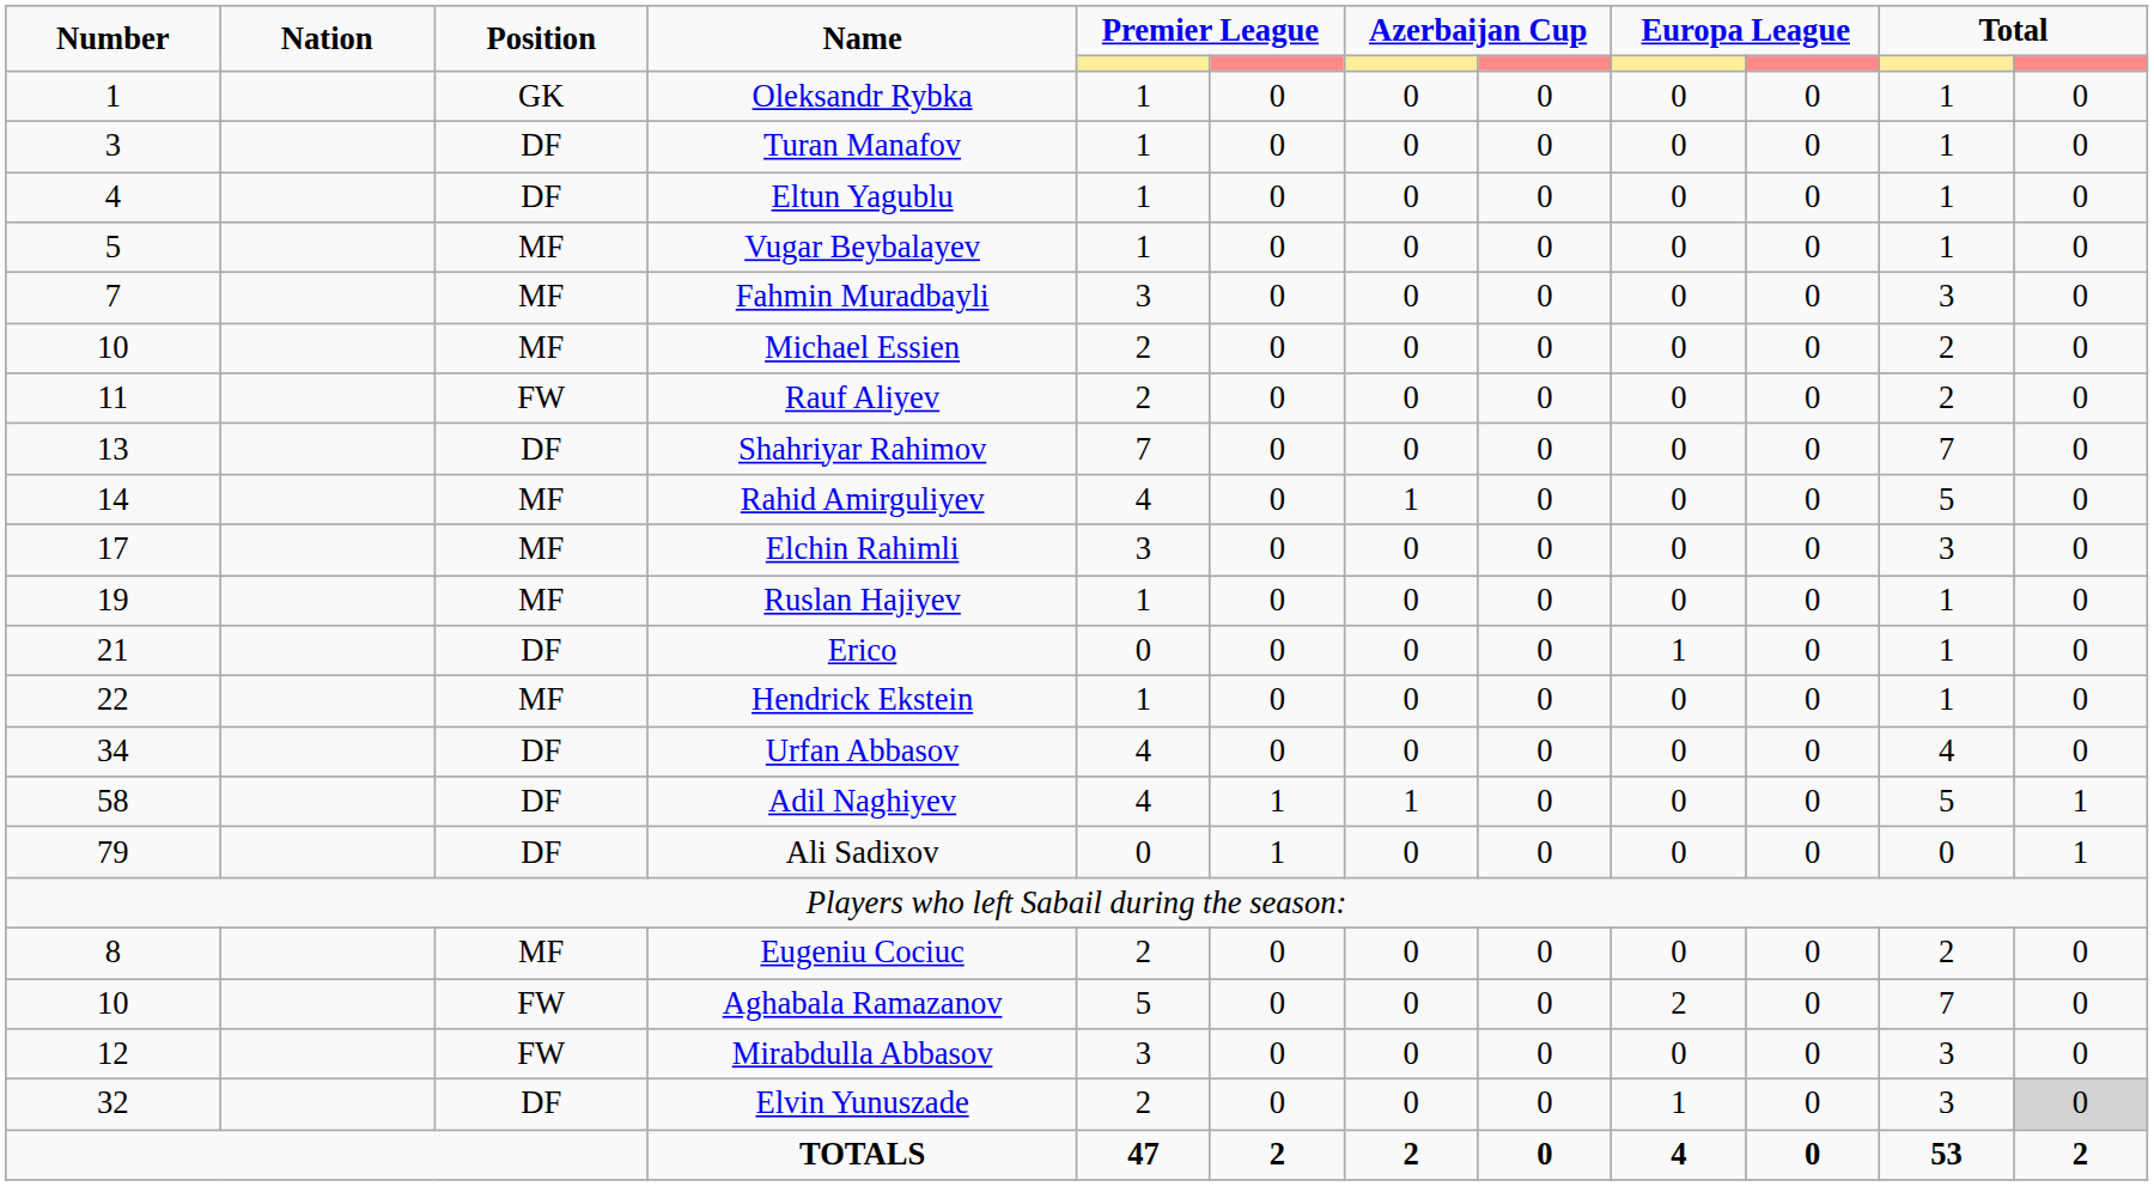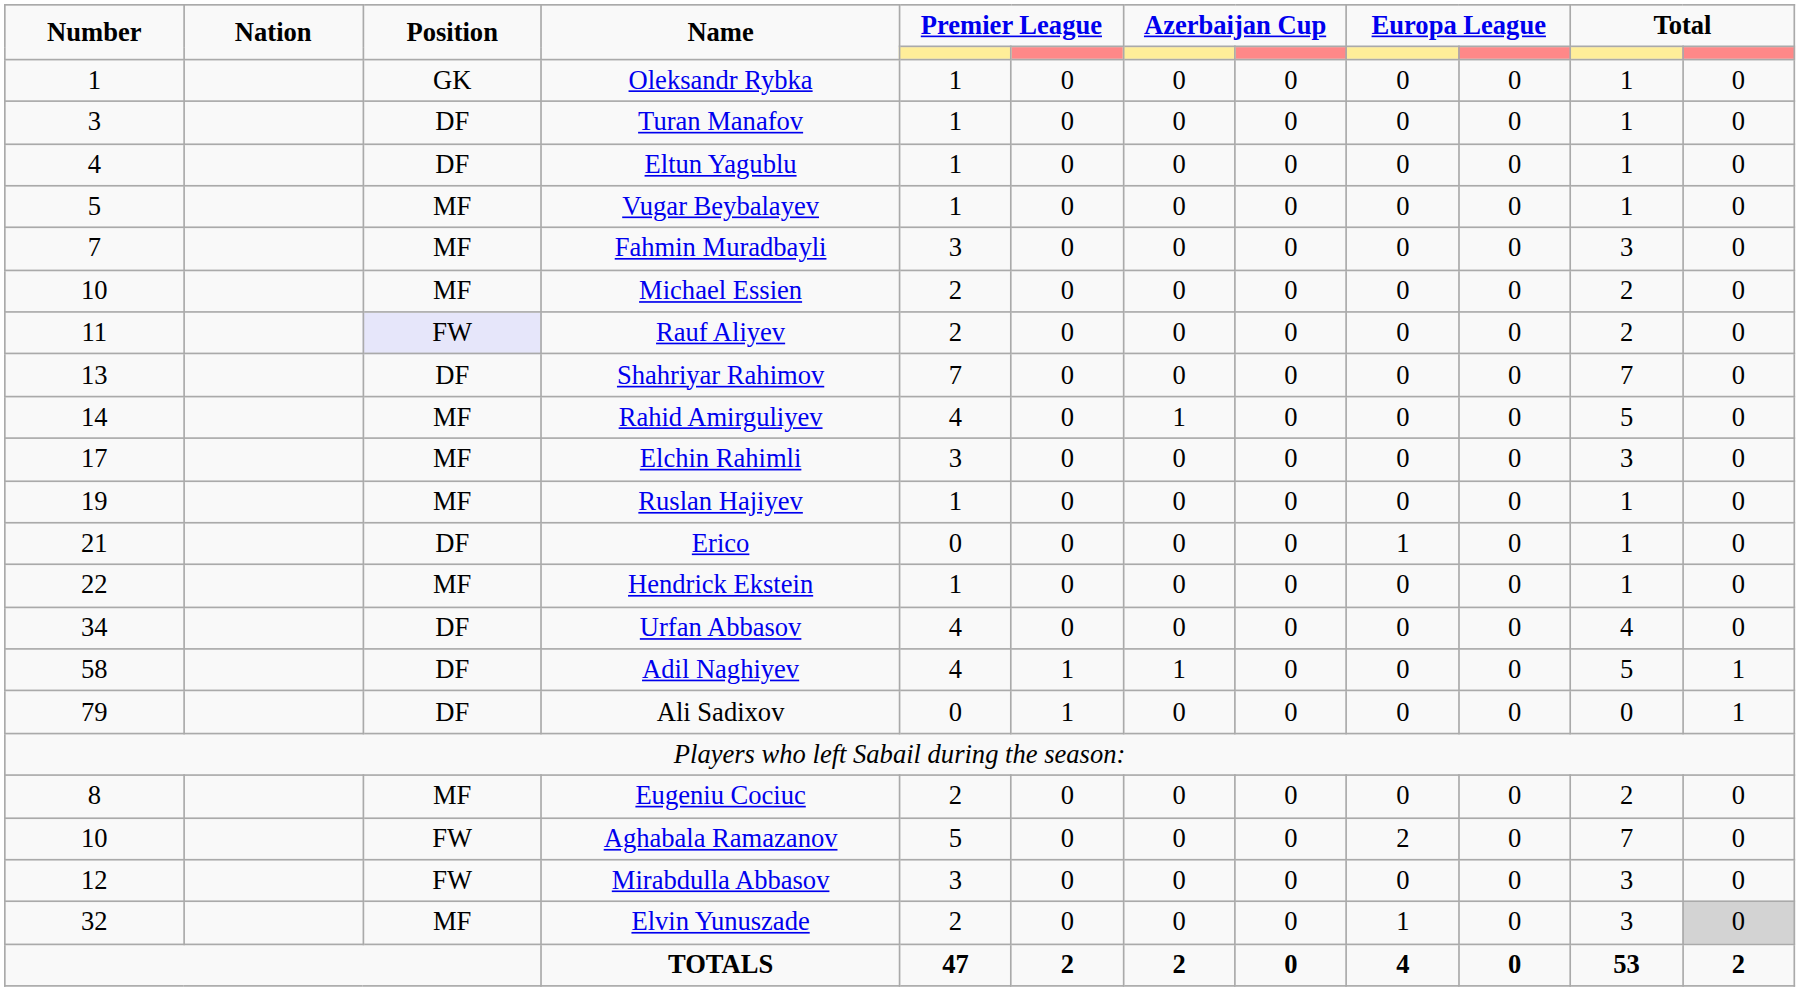 <table class="wikitable" style="font-size: 100%; text-align: center;">
 <tr>
 <td rowspan="2" width="10%" align="center"><strong>Number</strong></td>
 <td rowspan="2" width="10%" align="center"><strong>Nation</strong></td>
 <td rowspan="2" width="10%" align="center"><strong>Position</strong></td>
 <td rowspan="2" width="20%" align="center"><strong>Name</strong></td>
 <td colspan="2" align="center"><strong><a href='#'>Premier League</a></strong></td>
 <td colspan="2" align="center"><strong><a href='#'>Azerbaijan Cup</a></strong></td>
 <td colspan="2" align="center"><strong><a href='#'>Europa League</a></strong></td>
 <td colspan="2" align="center"><strong>Total</strong></td>
 </tr>
 <tr>
 <th width=60 style="background: #FFEE99"></th>
 <th width=60 style="background: #FF8888"></th>
 <th width=60 style="background: #FFEE99"></th>
 <th width=60 style="background: #FF8888"></th>
 <th width=60 style="background: #FFEE99"></th>
 <th width=60 style="background: #FF8888"></th>
 <th width=60 style="background: #FFEE99"></th>
 <th width=60 style="background: #FF8888"></th>
 </tr>
 <tr>
 <td>1</td>
 <td></td>
 <td>GK</td>
 <td><a href='#'>Oleksandr Rybka</a></td>
 <td>1</td>
 <td>0</td>
 <td>0</td>
 <td>0</td>
 <td>0</td>
 <td>0</td>
 <td>1</td>
 <td>0</td>
 </tr>
 <tr>
 <td>3</td>
 <td></td>
 <td>DF</td>
 <td><a href='#'>Turan Manafov</a></td>
 <td>1</td>
 <td>0</td>
 <td>0</td>
 <td>0</td>
 <td>0</td>
 <td>0</td>
 <td>1</td>
 <td>0</td>
 </tr>
 <tr>
 <td>4</td>
 <td></td>
 <td>DF</td>
 <td><a href='#'>Eltun Yagublu</a></td>
 <td>1</td>
 <td>0</td>
 <td>0</td>
 <td>0</td>
 <td>0</td>
 <td>0</td>
 <td>1</td>
 <td>0</td>
 </tr>
 <tr>
 <td>5</td>
 <td></td>
 <td>MF</td>
 <td><a href='#'>Vugar Beybalayev</a></td>
 <td>1</td>
 <td>0</td>
 <td>0</td>
 <td>0</td>
 <td>0</td>
 <td>0</td>
 <td>1</td>
 <td>0</td>
 </tr>
 <tr>
 <td>7</td>
 <td></td>
 <td>MF</td>
 <td><a href='#'>Fahmin Muradbayli</a></td>
 <td>3</td>
 <td>0</td>
 <td>0</td>
 <td>0</td>
 <td>0</td>
 <td>0</td>
 <td>3</td>
 <td>0</td>
 </tr>
 <tr>
 <td>10</td>
 <td></td>
 <td>MF</td>
 <td><a href='#'>Michael Essien</a></td>
 <td>2</td>
 <td>0</td>
 <td>0</td>
 <td>0</td>
 <td>0</td>
 <td>0</td>
 <td>2</td>
 <td>0</td>
 </tr>
 <tr>
 <td>11</td>
 <td></td>
-<td>FW</td>
+<td style="background: lavender;">FW</td>
 <td><a href='#'>Rauf Aliyev</a></td>
 <td>2</td>
 <td>0</td>
 <td>0</td>
 <td>0</td>
 <td>0</td>
 <td>0</td>
 <td>2</td>
 <td>0</td>
 </tr>
 <tr>
 <td>13</td>
 <td></td>
 <td>DF</td>
 <td><a href='#'>Shahriyar Rahimov</a></td>
 <td>7</td>
 <td>0</td>
 <td>0</td>
 <td>0</td>
 <td>0</td>
 <td>0</td>
 <td>7</td>
 <td>0</td>
 </tr>
 <tr>
 <td>14</td>
 <td></td>
 <td>MF</td>
 <td><a href='#'>Rahid Amirguliyev</a></td>
 <td>4</td>
 <td>0</td>
 <td>1</td>
 <td>0</td>
 <td>0</td>
 <td>0</td>
 <td>5</td>
 <td>0</td>
 </tr>
 <tr>
 <td>17</td>
 <td></td>
 <td>MF</td>
 <td><a href='#'>Elchin Rahimli</a></td>
 <td>3</td>
 <td>0</td>
 <td>0</td>
 <td>0</td>
 <td>0</td>
 <td>0</td>
 <td>3</td>
 <td>0</td>
 </tr>
 <tr>
 <td>19</td>
 <td></td>
 <td>MF</td>
 <td><a href='#'>Ruslan Hajiyev</a></td>
 <td>1</td>
 <td>0</td>
 <td>0</td>
 <td>0</td>
 <td>0</td>
 <td>0</td>
 <td>1</td>
 <td>0</td>
 </tr>
 <tr>
 <td>21</td>
 <td></td>
 <td>DF</td>
 <td><a href='#'>Erico</a></td>
 <td>0</td>
 <td>0</td>
 <td>0</td>
 <td>0</td>
 <td>1</td>
 <td>0</td>
 <td>1</td>
 <td>0</td>
 </tr>
 <tr>
 <td>22</td>
 <td></td>
 <td>MF</td>
 <td><a href='#'>Hendrick Ekstein</a></td>
 <td>1</td>
 <td>0</td>
 <td>0</td>
 <td>0</td>
 <td>0</td>
 <td>0</td>
 <td>1</td>
 <td>0</td>
 </tr>
 <tr>
 <td>34</td>
 <td></td>
 <td>DF</td>
 <td><a href='#'>Urfan Abbasov</a></td>
 <td>4</td>
 <td>0</td>
 <td>0</td>
 <td>0</td>
 <td>0</td>
 <td>0</td>
 <td>4</td>
 <td>0</td>
 </tr>
 <tr>
 <td>58</td>
 <td></td>
 <td>DF</td>
 <td><a href='#'>Adil Naghiyev</a></td>
 <td>4</td>
 <td>1</td>
 <td>1</td>
 <td>0</td>
 <td>0</td>
 <td>0</td>
 <td>5</td>
 <td>1</td>
 </tr>
 <tr>
 <td>79</td>
 <td></td>
 <td>DF</td>
 <td>Ali Sadixov</td>
 <td>0</td>
 <td>1</td>
 <td>0</td>
 <td>0</td>
 <td>0</td>
 <td>0</td>
 <td>0</td>
 <td>1</td>
 </tr>
 <tr>
 <td colspan="14"><em>Players who left Sabail during the season:</em></td>
 </tr>
 <tr>
 <td>8</td>
 <td></td>
 <td>MF</td>
 <td><a href='#'>Eugeniu Cociuc</a></td>
 <td>2</td>
 <td>0</td>
 <td>0</td>
 <td>0</td>
 <td>0</td>
 <td>0</td>
 <td>2</td>
 <td>0</td>
 </tr>
 <tr>
 <td>10</td>
 <td></td>
 <td>FW</td>
 <td><a href='#'>Aghabala Ramazanov</a></td>
 <td>5</td>
 <td>0</td>
 <td>0</td>
 <td>0</td>
 <td>2</td>
 <td>0</td>
 <td>7</td>
 <td>0</td>
 </tr>
 <tr>
 <td>12</td>
 <td></td>
 <td>FW</td>
 <td><a href='#'>Mirabdulla Abbasov</a></td>
 <td>3</td>
 <td>0</td>
 <td>0</td>
 <td>0</td>
 <td>0</td>
 <td>0</td>
 <td>3</td>
 <td>0</td>
 </tr>
 <tr>
 <td>32</td>
 <td></td>
-<td>DF</td>
+<td>MF</td>
 <td><a href='#'>Elvin Yunuszade</a></td>
 <td>2</td>
 <td>0</td>
 <td>0</td>
 <td>0</td>
 <td>1</td>
 <td>0</td>
 <td>3</td>
 <td style="background: lightgrey;">0</td>
 </tr>
 <tr>
 <td colspan="3"></td>
 <td><strong>TOTALS</strong></td>
 <td><strong>47</strong></td>
 <td><strong>2</strong></td>
 <td><strong>2</strong></td>
 <td><strong>0</strong></td>
 <td><strong>4</strong></td>
 <td><strong>0</strong></td>
 <td><strong>53</strong></td>
 <td><strong>2</strong></td>
 </tr>
 </table>
